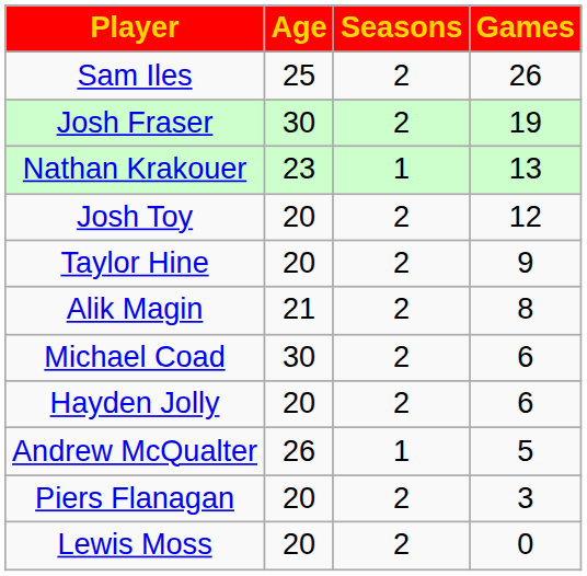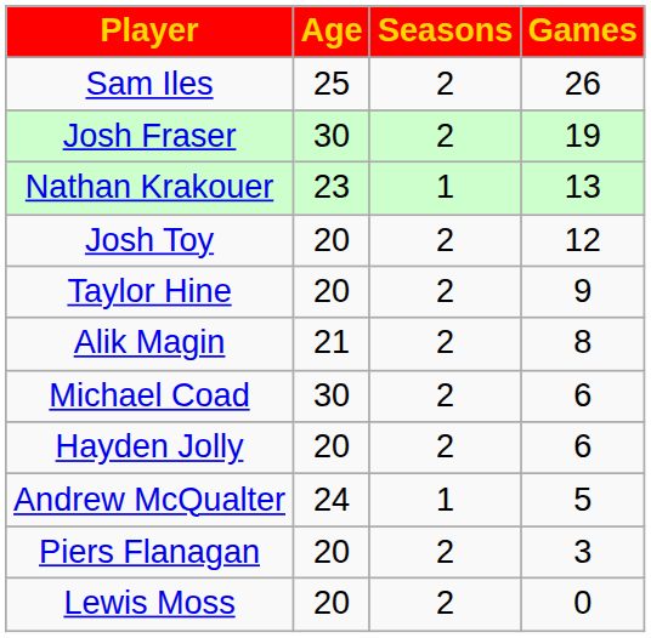 <table class="wikitable sortable sortable">
 <tr>
 <th style="background:red; color:gold">Player</th>
 <th style="background:red; color:gold">Age</th>
 <th style="background:red; color:gold">Seasons</th>
 <th style="background:red; color:gold">Games</th>
 </tr>
 <tr style="text-align: center">
 <td><a href='#'>Sam Iles</a></td>
 <td>25</td>
 <td>2</td>
 <td>26</td>
 </tr>
 <tr style="text-align: center; background:#cfc;">
 <td><a href='#'>Josh Fraser</a></td>
 <td>30</td>
 <td>2</td>
 <td>19</td>
 </tr>
 <tr style="text-align: center; background:#cfc;">
 <td><a href='#'>Nathan Krakouer</a></td>
 <td>23</td>
 <td>1</td>
 <td>13</td>
 </tr>
 <tr style="text-align: center">
 <td><a href='#'>Josh Toy</a></td>
 <td>20</td>
 <td>2</td>
 <td>12</td>
 </tr>
 <tr style="text-align: center">
 <td><a href='#'>Taylor Hine</a></td>
 <td>20</td>
 <td>2</td>
 <td>9</td>
 </tr>
 <tr style="text-align: center">
 <td><a href='#'>Alik Magin</a></td>
 <td>21</td>
 <td>2</td>
 <td>8</td>
 </tr>
 <tr style="text-align: center">
 <td><a href='#'>Michael Coad</a></td>
 <td>30</td>
 <td>2</td>
 <td>6</td>
 </tr>
 <tr style="text-align: center">
 <td><a href='#'>Hayden Jolly</a></td>
 <td>20</td>
 <td>2</td>
 <td>6</td>
 </tr>
 <tr style="text-align: center">
 <td><a href='#'>Andrew McQualter</a></td>
-<td>26</td>
+<td>24</td>
 <td>1</td>
 <td>5</td>
 </tr>
 <tr style="text-align: center">
 <td><a href='#'>Piers Flanagan</a></td>
 <td>20</td>
 <td>2</td>
 <td>3</td>
 </tr>
 <tr style="text-align: center">
 <td><a href='#'>Lewis Moss</a></td>
 <td>20</td>
 <td>2</td>
 <td>0</td>
 </tr>
 </table>
